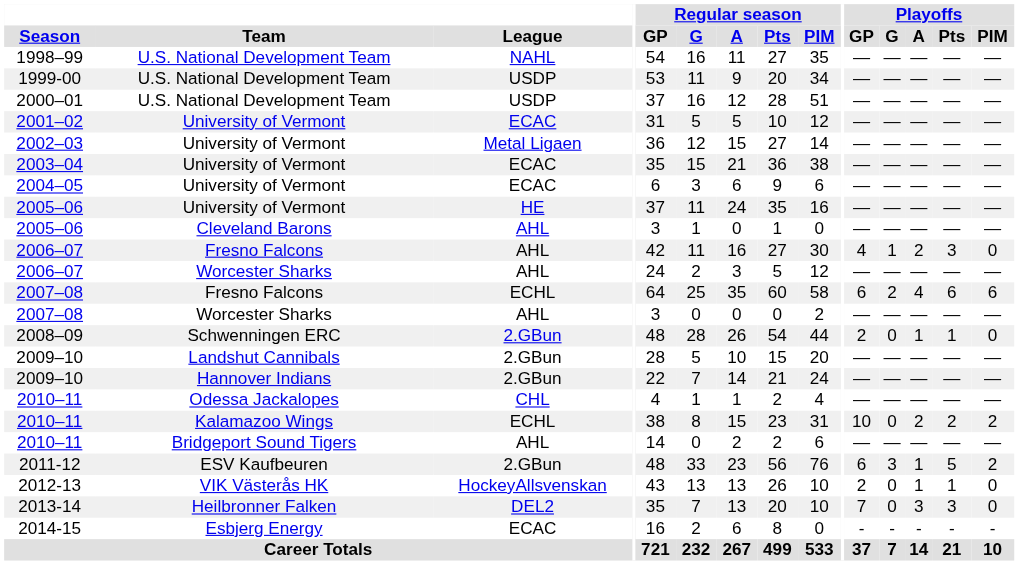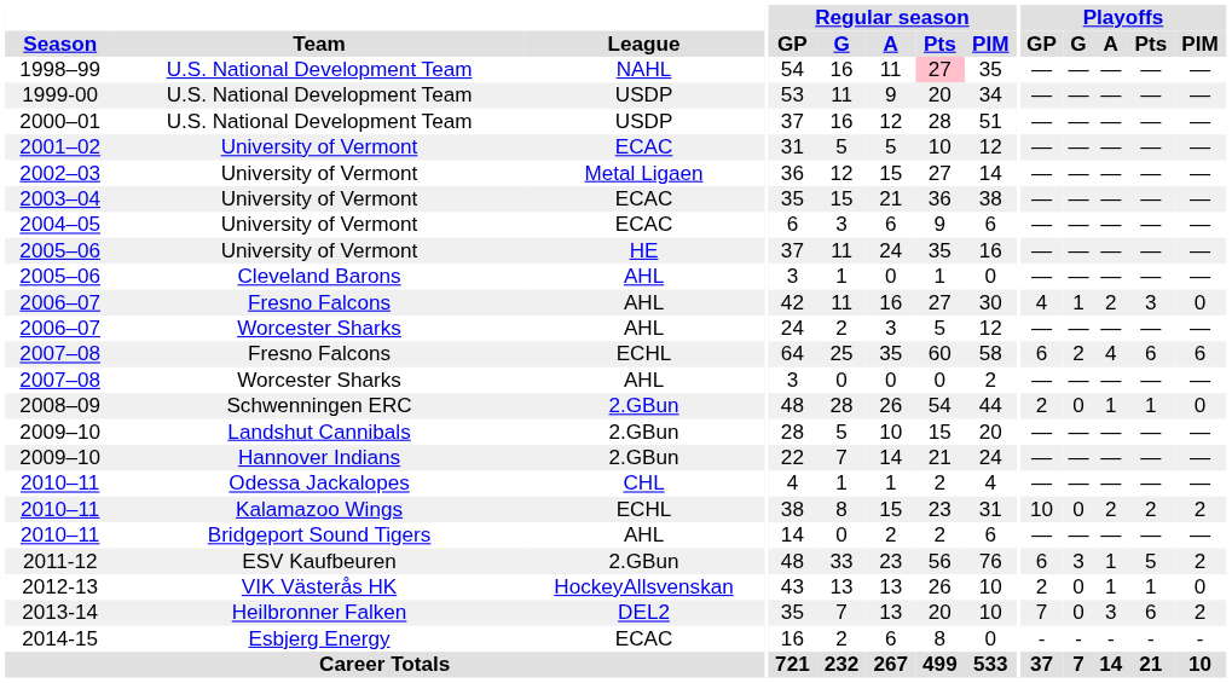 <table style="text-align:center; width:75%; padding: 2px; border-spacing: 0;">
 <tr style="background: #e0e0e0;">
 <th colspan="3"  style="background: #fff;"></th>
 <th rowspan="99" style="background: #fff;"></th>
 <th colspan="5"><a href='#'>Regular season</a></th>
 <th rowspan="99" style="background: #fff;"></th>
 <th colspan="5"><a href='#'>Playoffs</a></th>
 </tr>
 <tr style="background: #e0e0e0;">
 <th><a href='#'>Season</a></th>
 <th>Team</th>
 <th>League</th>
 <th>GP</th>
 <th><a href='#'>G</a></th>
 <th><a href='#'>A</a></th>
 <th><a href='#'>Pts</a></th>
 <th><a href='#'>PIM</a></th>
 <th>GP</th>
 <th>G</th>
 <th>A</th>
 <th>Pts</th>
 <th>PIM</th>
 </tr>
 <tr>
 <td>1998–99</td>
 <td><a href='#'>U.S. National Development Team</a></td>
 <td><a href='#'>NAHL</a></td>
 <td>54</td>
 <td>16</td>
 <td>11</td>
-<td>27</td>
+<td style="background: pink;">27</td>
 <td>35</td>
 <td>—</td>
 <td>—</td>
 <td>—</td>
 <td>—</td>
 <td>—</td>
 </tr>
 <tr style="background: #f0f0f0;">
 <td>1999-00</td>
 <td>U.S. National Development Team</td>
 <td>USDP</td>
 <td>53</td>
 <td>11</td>
 <td>9</td>
 <td>20</td>
 <td>34</td>
 <td>—</td>
 <td>—</td>
 <td>—</td>
 <td>—</td>
 <td>—</td>
 </tr>
 <tr>
 <td>2000–01</td>
 <td>U.S. National Development Team</td>
 <td>USDP</td>
 <td>37</td>
 <td>16</td>
 <td>12</td>
 <td>28</td>
 <td>51</td>
 <td>—</td>
 <td>—</td>
 <td>—</td>
 <td>—</td>
 <td>—</td>
 </tr>
 <tr style="background: #f0f0f0;">
 <td><a href='#'>2001–02</a></td>
 <td><a href='#'>University of Vermont</a></td>
 <td><a href='#'>ECAC</a></td>
 <td>31</td>
 <td>5</td>
 <td>5</td>
 <td>10</td>
 <td>12</td>
 <td>—</td>
 <td>—</td>
 <td>—</td>
 <td>—</td>
 <td>—</td>
 </tr>
 <tr>
 <td><a href='#'>2002–03</a></td>
 <td>University of Vermont</td>
 <td><a href='#'>Metal Ligaen</a></td>
 <td>36</td>
 <td>12</td>
 <td>15</td>
 <td>27</td>
 <td>14</td>
 <td>—</td>
 <td>—</td>
 <td>—</td>
 <td>—</td>
 <td>—</td>
 </tr>
 <tr style="background: #f0f0f0;">
 <td><a href='#'>2003–04</a></td>
 <td>University of Vermont</td>
 <td>ECAC</td>
 <td>35</td>
 <td>15</td>
 <td>21</td>
 <td>36</td>
 <td>38</td>
 <td>—</td>
 <td>—</td>
 <td>—</td>
 <td>—</td>
 <td>—</td>
 </tr>
 <tr>
 <td><a href='#'>2004–05</a></td>
 <td>University of Vermont</td>
 <td>ECAC</td>
 <td>6</td>
 <td>3</td>
 <td>6</td>
 <td>9</td>
 <td>6</td>
 <td>—</td>
 <td>—</td>
 <td>—</td>
 <td>—</td>
 <td>—</td>
 </tr>
 <tr style="background: #f0f0f0;">
 <td><a href='#'>2005–06</a></td>
 <td>University of Vermont</td>
 <td><a href='#'>HE</a></td>
 <td>37</td>
 <td>11</td>
 <td>24</td>
 <td>35</td>
 <td>16</td>
 <td>—</td>
 <td>—</td>
 <td>—</td>
 <td>—</td>
 <td>—</td>
 </tr>
 <tr>
 <td><a href='#'>2005–06</a></td>
 <td><a href='#'>Cleveland Barons</a></td>
 <td><a href='#'>AHL</a></td>
 <td>3</td>
 <td>1</td>
 <td>0</td>
 <td>1</td>
 <td>0</td>
 <td>—</td>
 <td>—</td>
 <td>—</td>
 <td>—</td>
 <td>—</td>
 </tr>
 <tr style="background: #f0f0f0;">
 <td><a href='#'>2006–07</a></td>
 <td><a href='#'>Fresno Falcons</a></td>
 <td>AHL</td>
 <td>42</td>
 <td>11</td>
 <td>16</td>
 <td>27</td>
 <td>30</td>
 <td>4</td>
 <td>1</td>
 <td>2</td>
 <td>3</td>
 <td>0</td>
 </tr>
 <tr>
 <td><a href='#'>2006–07</a></td>
 <td><a href='#'>Worcester Sharks</a></td>
 <td>AHL</td>
 <td>24</td>
 <td>2</td>
 <td>3</td>
 <td>5</td>
 <td>12</td>
 <td>—</td>
 <td>—</td>
 <td>—</td>
 <td>—</td>
 <td>—</td>
 </tr>
 <tr style="background: #f0f0f0;">
 <td><a href='#'>2007–08</a></td>
 <td>Fresno Falcons</td>
 <td>ECHL</td>
 <td>64</td>
 <td>25</td>
 <td>35</td>
 <td>60</td>
 <td>58</td>
 <td>6</td>
 <td>2</td>
 <td>4</td>
 <td>6</td>
 <td>6</td>
 </tr>
 <tr>
 <td><a href='#'>2007–08</a></td>
 <td>Worcester Sharks</td>
 <td>AHL</td>
 <td>3</td>
 <td>0</td>
 <td>0</td>
 <td>0</td>
 <td>2</td>
 <td>—</td>
 <td>—</td>
 <td>—</td>
 <td>—</td>
 <td>—</td>
 </tr>
 <tr style="background: #f0f0f0;">
 <td>2008–09</td>
 <td>Schwenningen ERC</td>
 <td><a href='#'>2.GBun</a></td>
 <td>48</td>
 <td>28</td>
 <td>26</td>
 <td>54</td>
 <td>44</td>
 <td>2</td>
 <td>0</td>
 <td>1</td>
 <td>1</td>
 <td>0</td>
 </tr>
 <tr>
 <td>2009–10</td>
 <td><a href='#'>Landshut Cannibals</a></td>
 <td>2.GBun</td>
 <td>28</td>
 <td>5</td>
 <td>10</td>
 <td>15</td>
 <td>20</td>
 <td>—</td>
 <td>—</td>
 <td>—</td>
 <td>—</td>
 <td>—</td>
 </tr>
 <tr style="background: #f0f0f0;">
 <td>2009–10</td>
 <td><a href='#'>Hannover Indians</a></td>
 <td>2.GBun</td>
 <td>22</td>
 <td>7</td>
 <td>14</td>
 <td>21</td>
 <td>24</td>
 <td>—</td>
 <td>—</td>
 <td>—</td>
 <td>—</td>
 <td>—</td>
 </tr>
 <tr>
 <td><a href='#'>2010–11</a></td>
 <td><a href='#'>Odessa Jackalopes</a></td>
 <td><a href='#'>CHL</a></td>
 <td>4</td>
 <td>1</td>
 <td>1</td>
 <td>2</td>
 <td>4</td>
 <td>—</td>
 <td>—</td>
 <td>—</td>
 <td>—</td>
 <td>—</td>
 </tr>
 <tr style="background: #f0f0f0;">
 <td><a href='#'>2010–11</a></td>
 <td><a href='#'>Kalamazoo Wings</a></td>
 <td>ECHL</td>
 <td>38</td>
 <td>8</td>
 <td>15</td>
 <td>23</td>
 <td>31</td>
 <td>10</td>
 <td>0</td>
 <td>2</td>
 <td>2</td>
 <td>2</td>
 </tr>
 <tr>
 <td><a href='#'>2010–11</a></td>
 <td><a href='#'>Bridgeport Sound Tigers</a></td>
 <td>AHL</td>
 <td>14</td>
 <td>0</td>
 <td>2</td>
 <td>2</td>
 <td>6</td>
 <td>—</td>
 <td>—</td>
 <td>—</td>
 <td>—</td>
 <td>—</td>
 </tr>
 <tr style="background: #f0f0f0;">
 <td>2011-12</td>
 <td>ESV Kaufbeuren</td>
 <td>2.GBun</td>
 <td>48</td>
 <td>33</td>
 <td>23</td>
 <td>56</td>
 <td>76</td>
 <td>6</td>
 <td>3</td>
 <td>1</td>
 <td>5</td>
 <td>2</td>
 </tr>
 <tr>
 <td>2012-13</td>
 <td><a href='#'>VIK Västerås HK</a></td>
 <td><a href='#'>HockeyAllsvenskan</a></td>
 <td>43</td>
 <td>13</td>
 <td>13</td>
 <td>26</td>
 <td>10</td>
 <td>2</td>
 <td>0</td>
 <td>1</td>
 <td>1</td>
 <td>0</td>
 </tr>
 <tr style="background: #f0f0f0;">
 <td>2013-14</td>
 <td><a href='#'>Heilbronner Falken</a></td>
 <td><a href='#'>DEL2</a></td>
 <td>35</td>
 <td>7</td>
 <td>13</td>
 <td>20</td>
 <td>10</td>
 <td>7</td>
 <td>0</td>
 <td>3</td>
-<td>3</td>
-<td>0</td>
+<td>6</td>
+<td>2</td>
 </tr>
 <tr>
 <td>2014-15</td>
 <td><a href='#'>Esbjerg Energy</a></td>
 <td>ECAC</td>
 <td>16</td>
 <td>2</td>
 <td>6</td>
 <td>8</td>
 <td>0</td>
 <td>-</td>
 <td>-</td>
 <td>-</td>
 <td>-</td>
 <td>-</td>
 </tr>
 <tr style="background: #e0e0e0;">
 <th colspan="3">Career Totals</th>
 <th>721</th>
 <th>232</th>
 <th>267</th>
 <th>499</th>
 <th>533</th>
 <th>37</th>
 <th>7</th>
 <th>14</th>
 <th>21</th>
 <th>10</th>
 </tr>
 </table>
